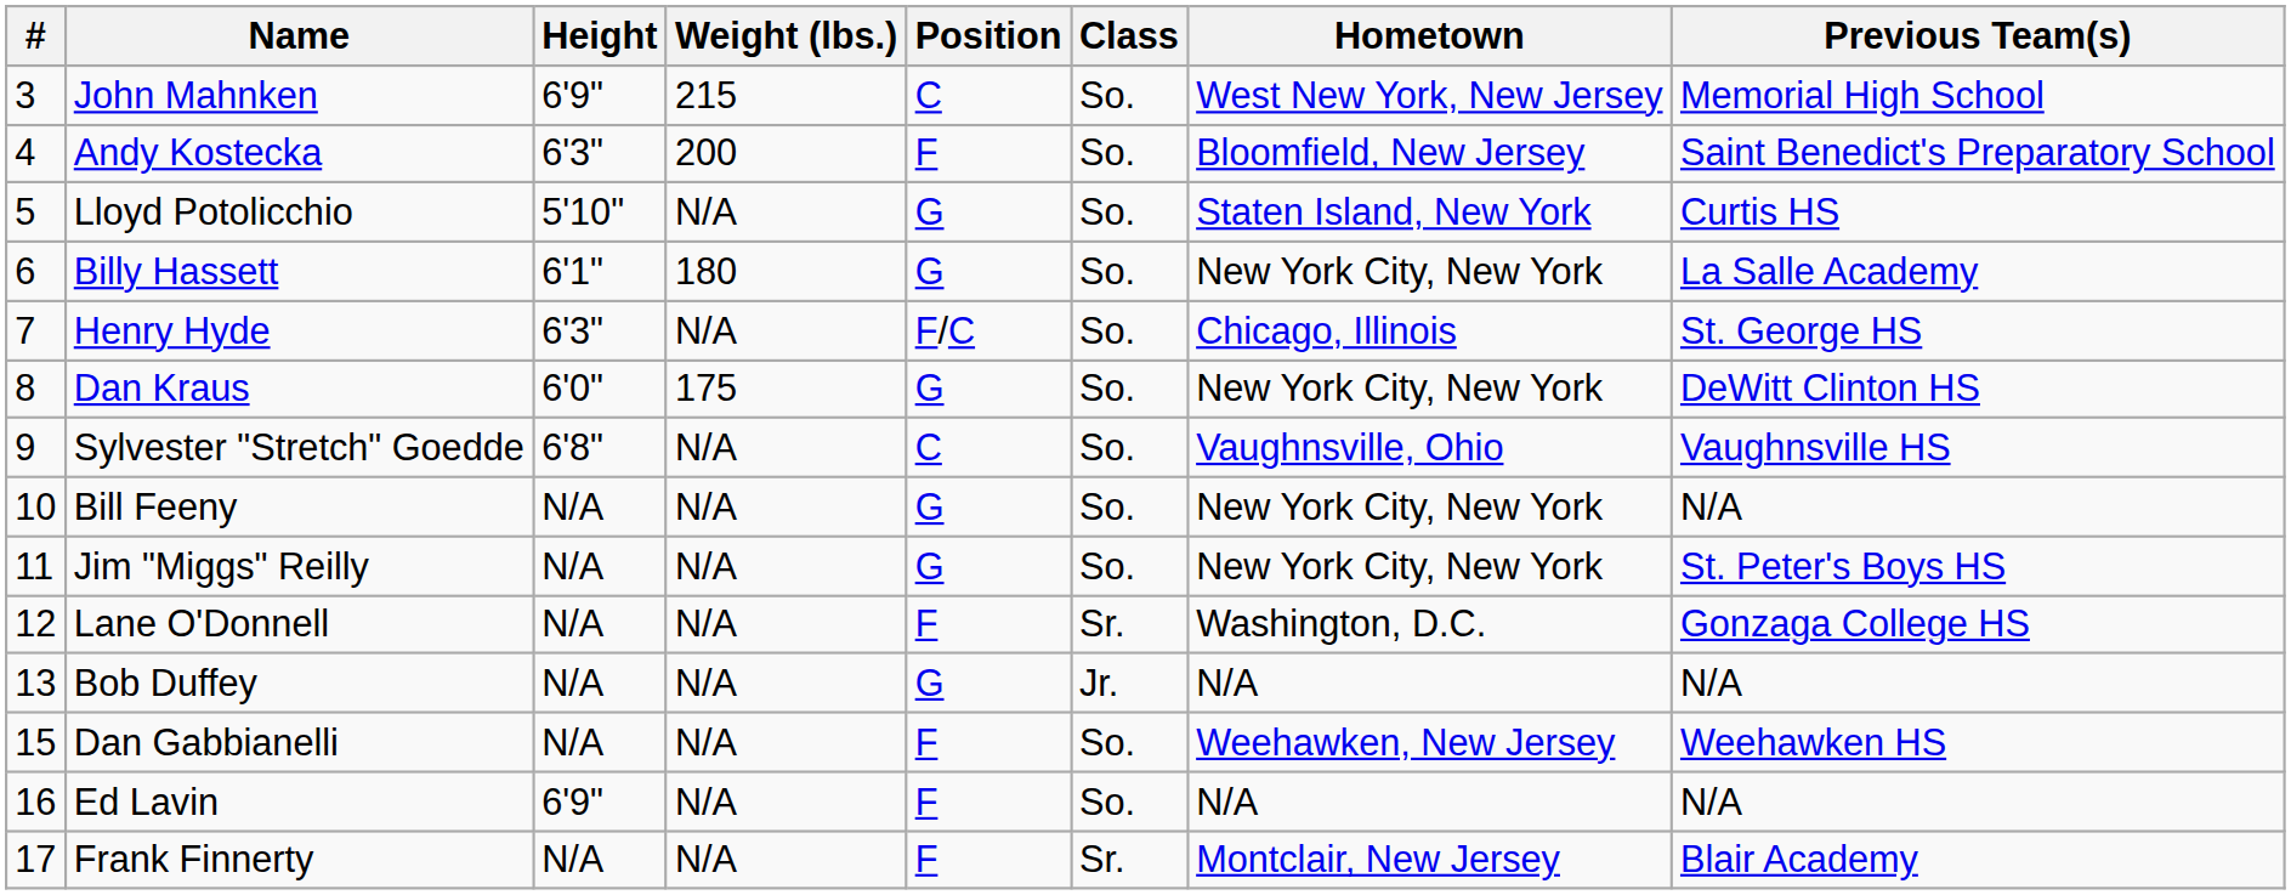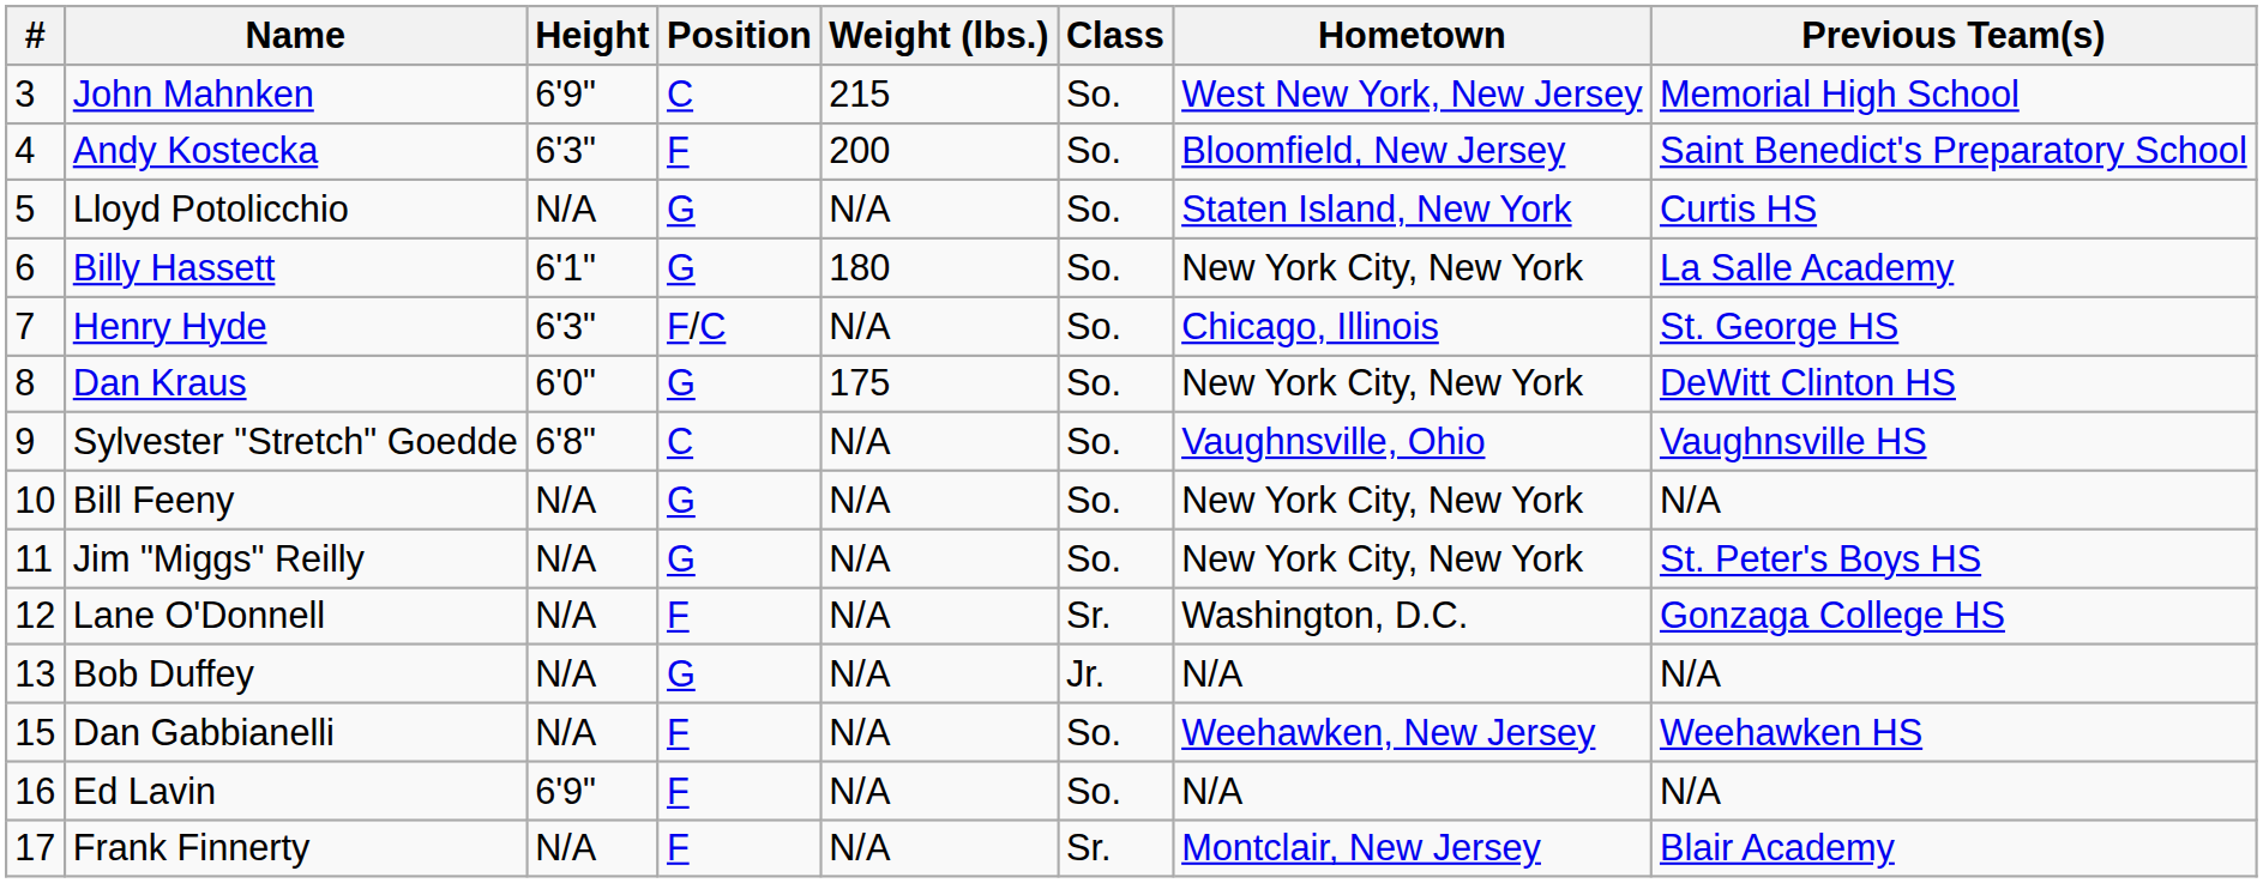 <table class="wikitable" style="font-size: 90%">
 <tr>
 <th>#</th>
 <th>Name</th>
 <th>Height</th>
+<th>Position</th>
 <th>Weight (lbs.)</th>
-<th>Position</th>
 <th>Class</th>
 <th>Hometown</th>
 <th>Previous Team(s)</th>
 </tr>
 <tr>
 <td>3</td>
 <td><a href='#'>John Mahnken</a></td>
 <td>6'9"</td>
+<td><a href='#'>C</a></td>
 <td>215</td>
-<td><a href='#'>C</a></td>
 <td>So.</td>
 <td><a href='#'>West New York, New Jersey</a></td>
 <td><a href='#'>Memorial High School</a></td>
 </tr>
 <tr>
 <td>4</td>
 <td><a href='#'>Andy Kostecka</a></td>
 <td>6'3"</td>
+<td><a href='#'>F</a></td>
 <td>200</td>
-<td><a href='#'>F</a></td>
 <td>So.</td>
 <td><a href='#'>Bloomfield, New Jersey</a></td>
 <td><a href='#'>Saint Benedict's Preparatory School</a></td>
 </tr>
 <tr>
 <td>5</td>
 <td>Lloyd Potolicchio</td>
-<td>5'10"</td>
 <td>N/A</td>
 <td><a href='#'>G</a></td>
+<td>N/A</td>
 <td>So.</td>
 <td><a href='#'>Staten Island, New York</a></td>
 <td><a href='#'>Curtis HS</a></td>
 </tr>
 <tr>
 <td>6</td>
 <td><a href='#'>Billy Hassett</a></td>
 <td>6'1"</td>
+<td><a href='#'>G</a></td>
 <td>180</td>
-<td><a href='#'>G</a></td>
 <td>So.</td>
 <td>New York City, New York</td>
 <td><a href='#'>La Salle Academy</a></td>
 </tr>
 <tr>
 <td>7</td>
 <td><a href='#'>Henry Hyde</a></td>
 <td>6'3"</td>
+<td><a href='#'>F</a>/<a href='#'>C</a></td>
 <td>N/A</td>
-<td><a href='#'>F</a>/<a href='#'>C</a></td>
 <td>So.</td>
 <td><a href='#'>Chicago, Illinois</a></td>
 <td><a href='#'>St. George HS</a></td>
 </tr>
 <tr>
 <td>8</td>
 <td><a href='#'>Dan Kraus</a></td>
 <td>6'0"</td>
+<td><a href='#'>G</a></td>
 <td>175</td>
-<td><a href='#'>G</a></td>
 <td>So.</td>
 <td>New York City, New York</td>
 <td><a href='#'>DeWitt Clinton HS</a></td>
 </tr>
 <tr>
 <td>9</td>
 <td>Sylvester "Stretch" Goedde</td>
 <td>6'8"</td>
+<td><a href='#'>C</a></td>
 <td>N/A</td>
-<td><a href='#'>C</a></td>
 <td>So.</td>
 <td><a href='#'>Vaughnsville, Ohio</a></td>
 <td><a href='#'>Vaughnsville HS</a></td>
 </tr>
 <tr>
 <td>10</td>
 <td>Bill Feeny</td>
 <td>N/A</td>
+<td><a href='#'>G</a></td>
 <td>N/A</td>
-<td><a href='#'>G</a></td>
 <td>So.</td>
 <td>New York City, New York</td>
 <td>N/A</td>
 </tr>
 <tr>
 <td>11</td>
 <td>Jim "Miggs" Reilly</td>
 <td>N/A</td>
+<td><a href='#'>G</a></td>
 <td>N/A</td>
-<td><a href='#'>G</a></td>
 <td>So.</td>
 <td>New York City, New York</td>
 <td><a href='#'>St. Peter's Boys HS</a></td>
 </tr>
 <tr>
 <td>12</td>
 <td>Lane O'Donnell</td>
 <td>N/A</td>
+<td><a href='#'>F</a></td>
 <td>N/A</td>
-<td><a href='#'>F</a></td>
 <td>Sr.</td>
 <td>Washington, D.C.</td>
 <td><a href='#'>Gonzaga College HS</a></td>
 </tr>
 <tr>
 <td>13</td>
 <td>Bob Duffey</td>
 <td>N/A</td>
+<td><a href='#'>G</a></td>
 <td>N/A</td>
-<td><a href='#'>G</a></td>
 <td>Jr.</td>
 <td>N/A</td>
 <td>N/A</td>
 </tr>
 <tr>
 <td>15</td>
 <td>Dan Gabbianelli</td>
 <td>N/A</td>
+<td><a href='#'>F</a></td>
 <td>N/A</td>
-<td><a href='#'>F</a></td>
 <td>So.</td>
 <td><a href='#'>Weehawken, New Jersey</a></td>
 <td><a href='#'>Weehawken HS</a></td>
 </tr>
 <tr>
 <td>16</td>
 <td>Ed Lavin</td>
 <td>6'9"</td>
+<td><a href='#'>F</a></td>
 <td>N/A</td>
-<td><a href='#'>F</a></td>
 <td>So.</td>
 <td>N/A</td>
 <td>N/A</td>
 </tr>
 <tr>
 <td>17</td>
 <td>Frank Finnerty</td>
 <td>N/A</td>
+<td><a href='#'>F</a></td>
 <td>N/A</td>
-<td><a href='#'>F</a></td>
 <td>Sr.</td>
 <td><a href='#'>Montclair, New Jersey</a></td>
 <td><a href='#'>Blair Academy</a></td>
 </tr>
 </table>
